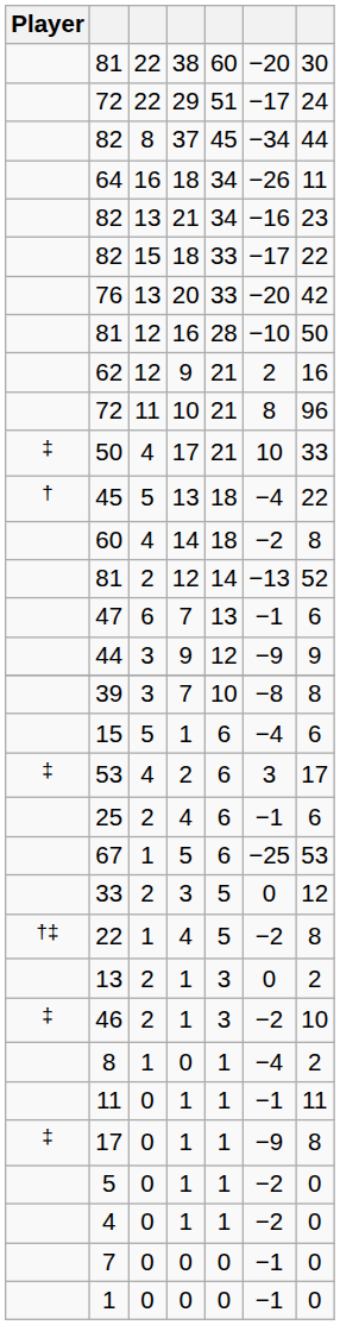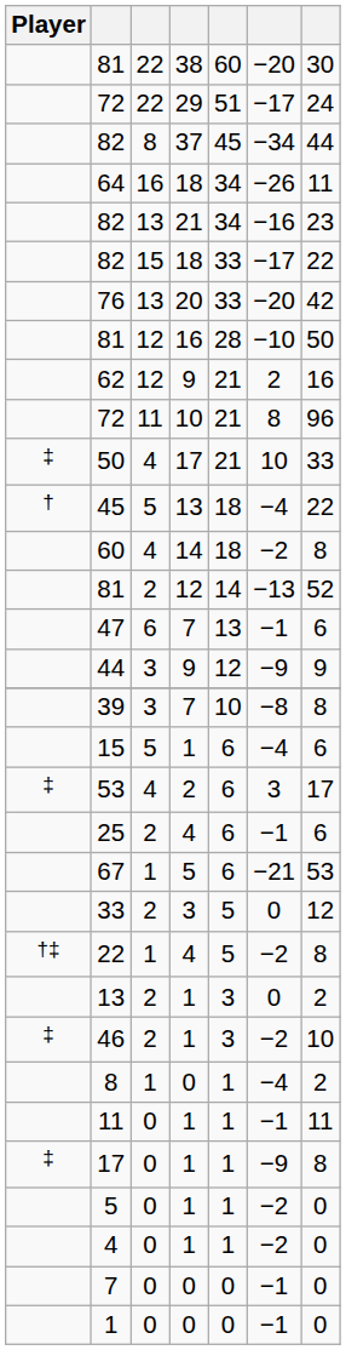 <table class="wikitable sortable" style="text-align:center;">
 <tr>
 <th>Player</th>
 <th></th>
 <th></th>
 <th></th>
 <th></th>
 <th data-sort-type="number"></th>
 <th></th>
 </tr>
 <tr>
 <td></td>
 <td>81</td>
 <td>22</td>
 <td>38</td>
 <td>60</td>
 <td>−20</td>
 <td>30</td>
 </tr>
 <tr>
 <td></td>
 <td>72</td>
 <td>22</td>
 <td>29</td>
 <td>51</td>
 <td>−17</td>
 <td>24</td>
 </tr>
 <tr>
 <td></td>
 <td>82</td>
 <td>8</td>
 <td>37</td>
 <td>45</td>
 <td>−34</td>
 <td>44</td>
 </tr>
 <tr>
 <td></td>
 <td>64</td>
 <td>16</td>
 <td>18</td>
 <td>34</td>
 <td>−26</td>
 <td>11</td>
 </tr>
 <tr>
 <td></td>
 <td>82</td>
 <td>13</td>
 <td>21</td>
 <td>34</td>
 <td>−16</td>
 <td>23</td>
 </tr>
 <tr>
 <td></td>
 <td>82</td>
 <td>15</td>
 <td>18</td>
 <td>33</td>
 <td>−17</td>
 <td>22</td>
 </tr>
 <tr>
 <td></td>
 <td>76</td>
 <td>13</td>
 <td>20</td>
 <td>33</td>
 <td>−20</td>
 <td>42</td>
 </tr>
 <tr>
 <td></td>
 <td>81</td>
 <td>12</td>
 <td>16</td>
 <td>28</td>
 <td>−10</td>
 <td>50</td>
 </tr>
 <tr>
 <td></td>
 <td>62</td>
 <td>12</td>
 <td>9</td>
 <td>21</td>
 <td>2</td>
 <td>16</td>
 </tr>
 <tr>
 <td></td>
 <td>72</td>
 <td>11</td>
 <td>10</td>
 <td>21</td>
 <td>8</td>
 <td>96</td>
 </tr>
 <tr>
 <td><sup>‡</sup></td>
 <td>50</td>
 <td>4</td>
 <td>17</td>
 <td>21</td>
 <td>10</td>
 <td>33</td>
 </tr>
 <tr>
 <td><sup>†</sup></td>
 <td>45</td>
 <td>5</td>
 <td>13</td>
 <td>18</td>
 <td>−4</td>
 <td>22</td>
 </tr>
 <tr>
 <td></td>
 <td>60</td>
 <td>4</td>
 <td>14</td>
 <td>18</td>
 <td>−2</td>
 <td>8</td>
 </tr>
 <tr>
 <td></td>
 <td>81</td>
 <td>2</td>
 <td>12</td>
 <td>14</td>
 <td>−13</td>
 <td>52</td>
 </tr>
 <tr>
 <td></td>
 <td>47</td>
 <td>6</td>
 <td>7</td>
 <td>13</td>
 <td>−1</td>
 <td>6</td>
 </tr>
 <tr>
 <td></td>
 <td>44</td>
 <td>3</td>
 <td>9</td>
 <td>12</td>
 <td>−9</td>
 <td>9</td>
 </tr>
 <tr>
 </tr>
 <tr>
 </tr>
 <tr>
 <td></td>
 <td>39</td>
 <td>3</td>
 <td>7</td>
 <td>10</td>
 <td>−8</td>
 <td>8</td>
 </tr>
 <tr>
 <td></td>
 <td>15</td>
 <td>5</td>
 <td>1</td>
 <td>6</td>
 <td>−4</td>
 <td>6</td>
 </tr>
 <tr>
 <td><sup>‡</sup></td>
 <td>53</td>
 <td>4</td>
 <td>2</td>
 <td>6</td>
 <td>3</td>
 <td>17</td>
 </tr>
 <tr>
 <td></td>
 <td>25</td>
 <td>2</td>
 <td>4</td>
 <td>6</td>
 <td>−1</td>
 <td>6</td>
 </tr>
 <tr>
 <td></td>
 <td>67</td>
 <td>1</td>
 <td>5</td>
 <td>6</td>
-<td>−25</td>
+<td>−21</td>
 <td>53</td>
 </tr>
 <tr>
 <td></td>
 <td>33</td>
 <td>2</td>
 <td>3</td>
 <td>5</td>
 <td>0</td>
 <td>12</td>
 </tr>
 <tr>
 <td><sup>†‡</sup></td>
 <td>22</td>
 <td>1</td>
 <td>4</td>
 <td>5</td>
 <td>−2</td>
 <td>8</td>
 </tr>
 <tr>
 <td></td>
 <td>13</td>
 <td>2</td>
 <td>1</td>
 <td>3</td>
 <td>0</td>
 <td>2</td>
 </tr>
 <tr>
 <td><sup>‡</sup></td>
 <td>46</td>
 <td>2</td>
 <td>1</td>
 <td>3</td>
 <td>−2</td>
 <td>10</td>
 </tr>
 <tr>
 <td></td>
 <td>8</td>
 <td>1</td>
 <td>0</td>
 <td>1</td>
 <td>−4</td>
 <td>2</td>
 </tr>
 <tr>
 <td></td>
 <td>11</td>
 <td>0</td>
 <td>1</td>
 <td>1</td>
 <td>−1</td>
 <td>11</td>
 </tr>
 <tr>
 <td><sup>‡</sup></td>
 <td>17</td>
 <td>0</td>
 <td>1</td>
 <td>1</td>
 <td>−9</td>
 <td>8</td>
 </tr>
 <tr>
 <td></td>
 <td>5</td>
 <td>0</td>
 <td>1</td>
 <td>1</td>
 <td>−2</td>
 <td>0</td>
 </tr>
 <tr>
 <td></td>
 <td>4</td>
 <td>0</td>
 <td>1</td>
 <td>1</td>
 <td>−2</td>
 <td>0</td>
 </tr>
 <tr>
 <td></td>
 <td>7</td>
 <td>0</td>
 <td>0</td>
 <td>0</td>
 <td>−1</td>
 <td>0</td>
 </tr>
 <tr>
 <td></td>
 <td>1</td>
 <td>0</td>
 <td>0</td>
 <td>0</td>
 <td>−1</td>
 <td>0</td>
 </tr>
 </table>
